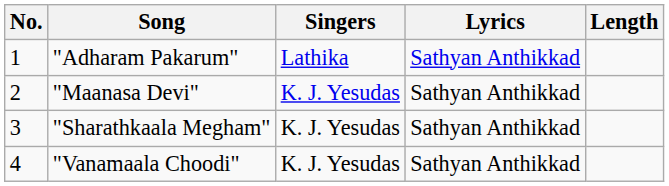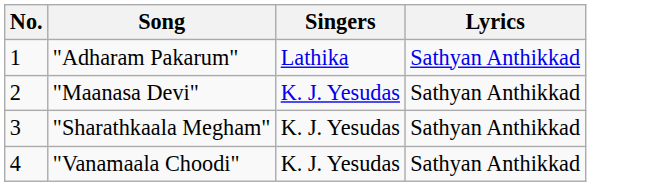 <table class="wikitable">
 <tr>
 <th>No.</th>
 <th>Song</th>
 <th>Singers</th>
 <th>Lyrics</th>
-<th>Length</th>
 </tr>
 <tr>
 <td>1</td>
 <td>"Adharam Pakarum"</td>
 <td><a href='#'>Lathika</a></td>
 <td><a href='#'>Sathyan Anthikkad</a></td>
-<td></td>
 </tr>
 <tr>
 <td>2</td>
 <td>"Maanasa Devi"</td>
 <td><a href='#'>K. J. Yesudas</a></td>
 <td>Sathyan Anthikkad</td>
-<td></td>
 </tr>
 <tr>
 <td>3</td>
 <td>"Sharathkaala Megham"</td>
 <td>K. J. Yesudas</td>
 <td>Sathyan Anthikkad</td>
-<td></td>
 </tr>
 <tr>
 <td>4</td>
 <td>"Vanamaala Choodi"</td>
 <td>K. J. Yesudas</td>
 <td>Sathyan Anthikkad</td>
-<td></td>
 </tr>
 </table>
